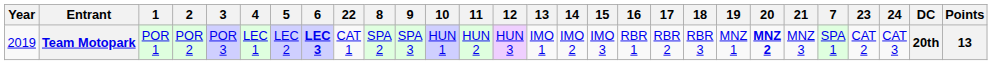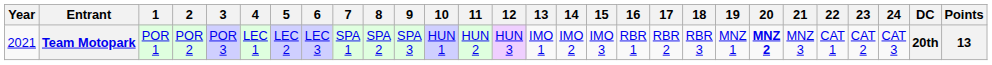 <table class="wikitable" style="text-align:center; font-size:90%">
 <tr>
 <th>Year</th>
 <th>Entrant</th>
 <th>1</th>
 <th>2</th>
 <th>3</th>
 <th>4</th>
 <th>5</th>
 <th>6</th>
-<th>22</th>
+<th>7</th>
 <th>8</th>
 <th>9</th>
 <th>10</th>
 <th>11</th>
 <th>12</th>
 <th>13</th>
 <th>14</th>
 <th>15</th>
 <th>16</th>
 <th>17</th>
 <th>18</th>
 <th>19</th>
 <th>20</th>
 <th>21</th>
-<th>7</th>
+<th>22</th>
 <th>23</th>
 <th>24</th>
 <th>DC</th>
 <th>Points</th>
 </tr>
 <tr>
-<td><a href='#'>2019</a></td>
+<td><a href='#'>2021</a></td>
 <th><a href='#'>Team Motopark</a></th>
 <td style="background:#DFFFDF;"><a href='#'>POR<br>1</a><br></td>
 <td style="background:#DFFFDF;"><a href='#'>POR<br>2</a><br></td>
 <td style="background:#CFCFFF;"><a href='#'>POR<br>3</a><br></td>
 <td style="background:#DFFFDF;"><a href='#'>LEC<br>1</a><br></td>
 <td style="background:#CFCFFF;"><a href='#'>LEC<br>2</a><br></td>
-<td style="background:#CFCFFF;"><strong><a href='#'>LEC<br>3</a><br></strong></td>
-<td style="background:#;"><a href='#'>CAT<br>1</a></td>
+<td style="background:#CFCFFF;"><a href='#'>LEC<br>3</a><br></td>
+<td style="background:#DFFFDF;"><a href='#'>SPA<br>1</a><br></td>
 <td style="background:#DFFFDF;"><a href='#'>SPA<br>2</a><br></td>
 <td style="background:#DFFFDF;"><a href='#'>SPA<br>3</a><br></td>
 <td style="background:#CFCFFF;"><a href='#'>HUN<br>1</a><br></td>
 <td style="background:#DFFFDF;"><a href='#'>HUN<br>2</a><br></td>
 <td style="background:#EFCFFF;"><a href='#'>HUN<br>3</a><br></td>
 <td style="background:#;"><a href='#'>IMO<br>1</a></td>
 <td style="background:#;"><a href='#'>IMO<br>2</a></td>
 <td style="background:#;"><a href='#'>IMO<br>3</a></td>
 <td style="background:#;"><a href='#'>RBR<br>1</a></td>
 <td style="background:#;"><a href='#'>RBR<br>2</a></td>
 <td style="background:#;"><a href='#'>RBR<br>3</a></td>
 <td style="background:#;"><a href='#'>MNZ<br>1</a></td>
 <td style="background:#;"><strong><a href='#'>MNZ<br>2</a></strong></td>
 <td style="background:#;"><a href='#'>MNZ<br>3</a></td>
-<td style="background:#DFFFDF;"><a href='#'>SPA<br>1</a><br></td>
+<td style="background:#;"><a href='#'>CAT<br>1</a></td>
 <td style="background:#;"><a href='#'>CAT<br>2</a></td>
 <td style="background:#;"><a href='#'>CAT<br>3</a></td>
 <th>20th</th>
 <th>13</th>
 </tr>
 </table>
